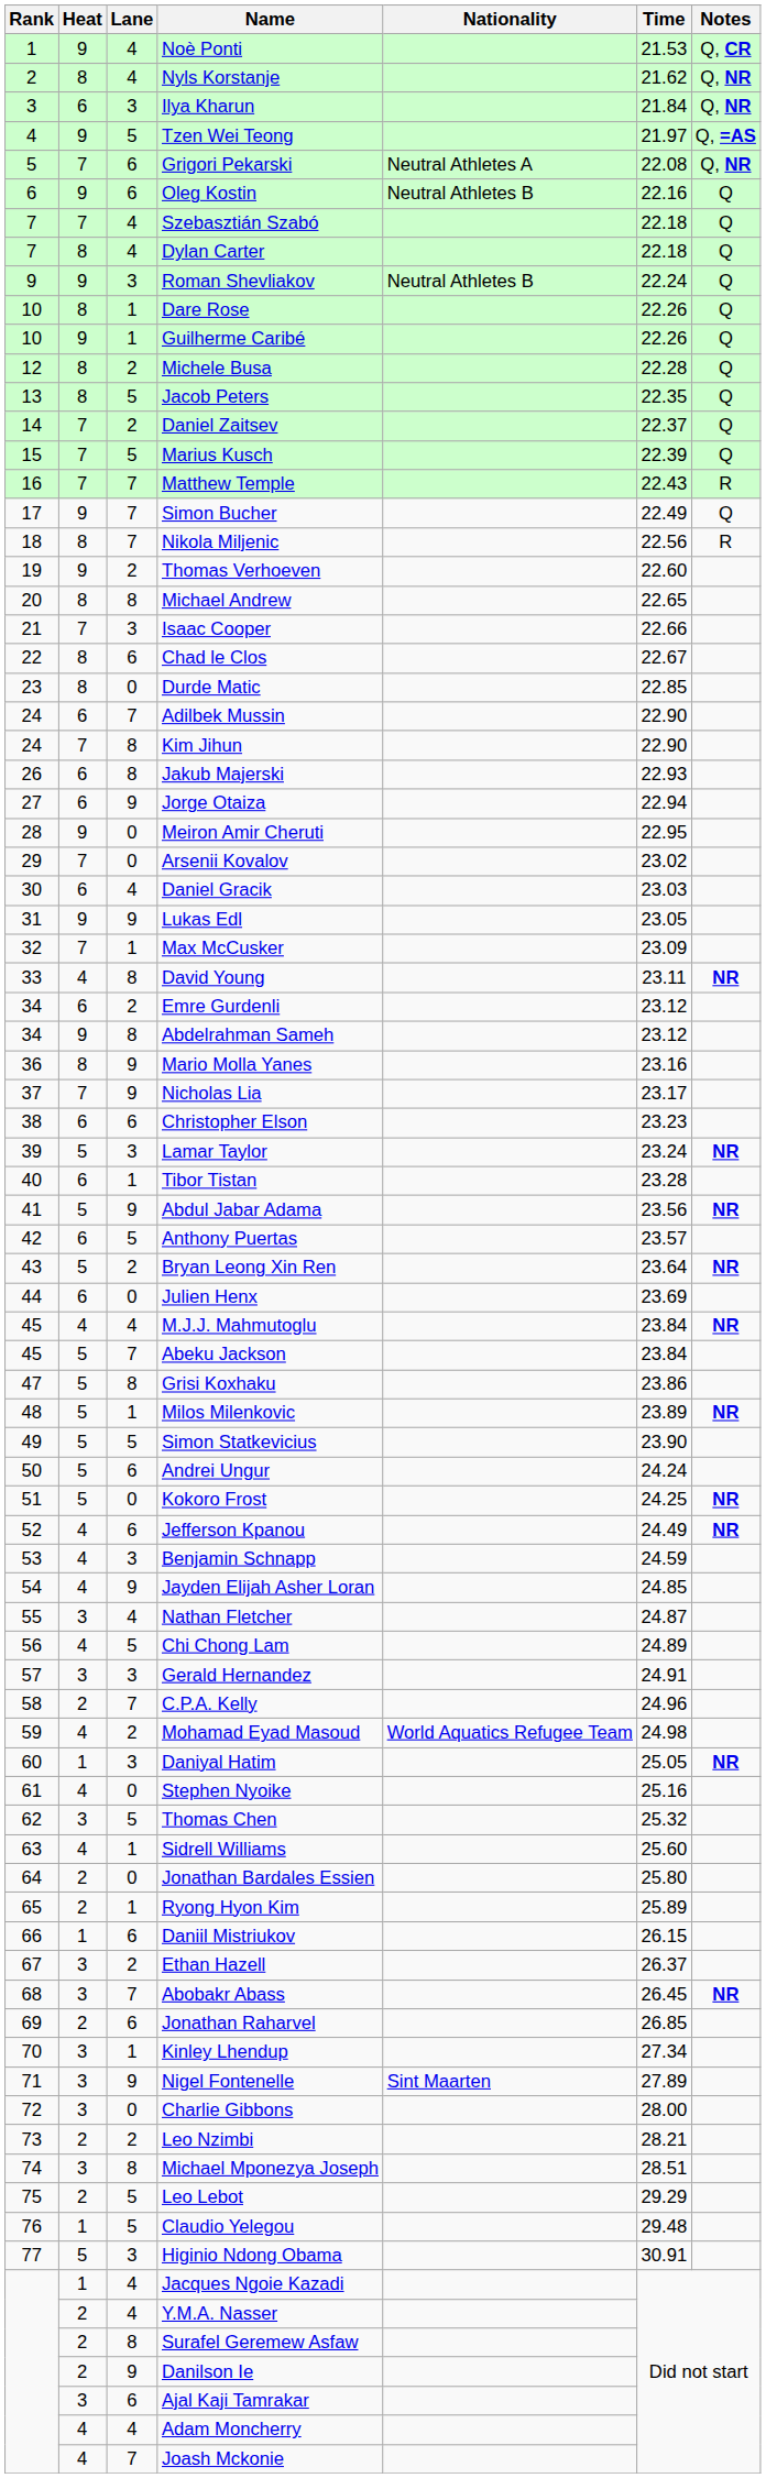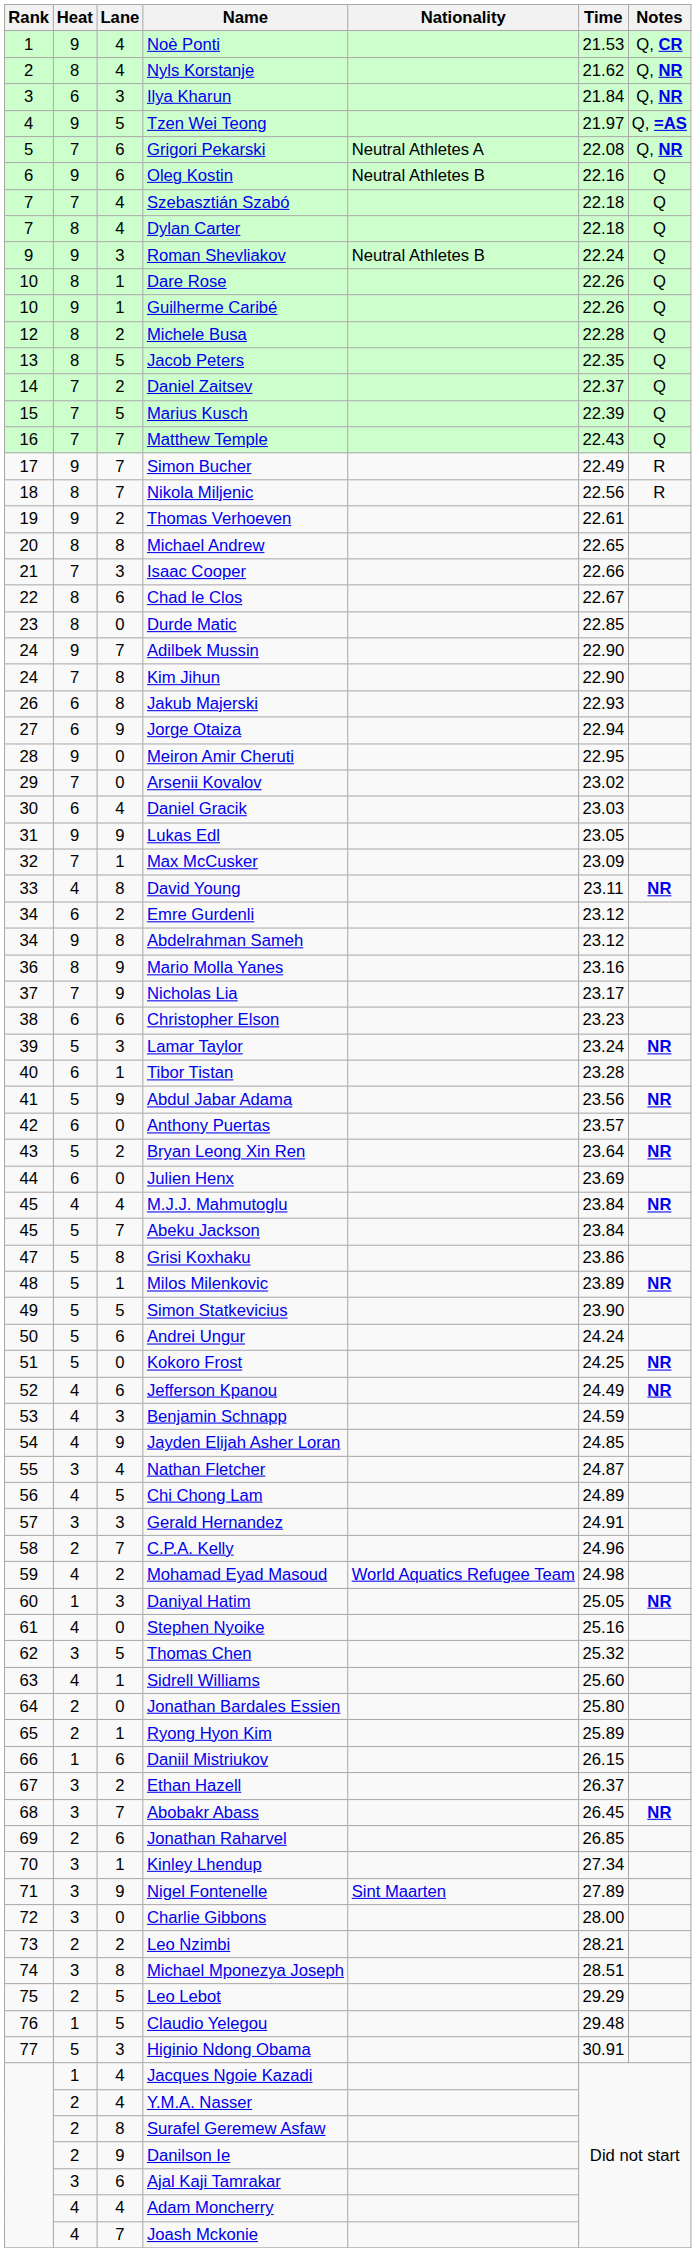 <table class="wikitable sortable" style="text-align:center">
 <tr>
 <th>Rank</th>
 <th>Heat</th>
 <th>Lane</th>
 <th>Name</th>
 <th>Nationality</th>
 <th>Time</th>
 <th>Notes</th>
 </tr>
 <tr bgcolor=ccffcc>
 <td>1</td>
 <td>9</td>
 <td>4</td>
 <td align="left"><a href='#'>Noè Ponti</a></td>
 <td align="left"></td>
 <td>21.53</td>
 <td>Q, <strong><a href='#'>CR</a></strong></td>
 </tr>
 <tr bgcolor=ccffcc>
 <td>2</td>
 <td>8</td>
 <td>4</td>
 <td align="left"><a href='#'>Nyls Korstanje</a></td>
 <td align="left"></td>
 <td>21.62</td>
 <td>Q, <strong><a href='#'>NR</a></strong></td>
 </tr>
 <tr bgcolor=ccffcc>
 <td>3</td>
 <td>6</td>
 <td>3</td>
 <td align="left"><a href='#'>Ilya Kharun</a></td>
 <td align="left"></td>
 <td>21.84</td>
 <td>Q, <strong><a href='#'>NR</a></strong></td>
 </tr>
 <tr bgcolor=ccffcc>
 <td>4</td>
 <td>9</td>
 <td>5</td>
 <td align="left"><a href='#'>Tzen Wei Teong</a></td>
 <td align="left"></td>
 <td>21.97</td>
 <td>Q, <strong><a href='#'>=AS</a></strong></td>
 </tr>
 <tr bgcolor=ccffcc>
 <td>5</td>
 <td>7</td>
 <td>6</td>
 <td align="left"><a href='#'>Grigori Pekarski</a></td>
 <td align="left"> Neutral Athletes A</td>
 <td>22.08</td>
 <td>Q, <strong><a href='#'>NR</a></strong></td>
 </tr>
 <tr bgcolor=ccffcc>
 <td>6</td>
 <td>9</td>
 <td>6</td>
 <td align="left"><a href='#'>Oleg Kostin</a></td>
 <td align="left"> Neutral Athletes B</td>
 <td>22.16</td>
 <td>Q</td>
 </tr>
 <tr bgcolor=ccffcc>
 <td>7</td>
 <td>7</td>
 <td>4</td>
 <td align="left"><a href='#'>Szebasztián Szabó</a></td>
 <td align="left"></td>
 <td>22.18</td>
 <td>Q</td>
 </tr>
 <tr bgcolor=ccffcc>
 <td>7</td>
 <td>8</td>
 <td>4</td>
 <td align="left"><a href='#'>Dylan Carter</a></td>
 <td align="left"></td>
 <td>22.18</td>
 <td>Q</td>
 </tr>
 <tr bgcolor=ccffcc>
 <td>9</td>
 <td>9</td>
 <td>3</td>
 <td align="left"><a href='#'>Roman Shevliakov</a></td>
 <td align="left"> Neutral Athletes B</td>
 <td>22.24</td>
 <td>Q</td>
 </tr>
 <tr bgcolor=ccffcc>
 <td>10</td>
 <td>8</td>
 <td>1</td>
 <td align="left"><a href='#'>Dare Rose</a></td>
 <td align="left"></td>
 <td>22.26</td>
 <td>Q</td>
 </tr>
 <tr bgcolor=ccffcc>
 <td>10</td>
 <td>9</td>
 <td>1</td>
 <td align="left"><a href='#'>Guilherme Caribé</a></td>
 <td align="left"></td>
 <td>22.26</td>
 <td>Q</td>
 </tr>
 <tr bgcolor=ccffcc>
 <td>12</td>
 <td>8</td>
 <td>2</td>
 <td align="left"><a href='#'>Michele Busa</a></td>
 <td align="left"></td>
 <td>22.28</td>
 <td>Q</td>
 </tr>
 <tr bgcolor=ccffcc>
 <td>13</td>
 <td>8</td>
 <td>5</td>
 <td align="left"><a href='#'>Jacob Peters</a></td>
 <td align="left"></td>
 <td>22.35</td>
 <td>Q</td>
 </tr>
 <tr bgcolor=ccffcc>
 <td>14</td>
 <td>7</td>
 <td>2</td>
 <td align="left"><a href='#'>Daniel Zaitsev</a></td>
 <td align="left"></td>
 <td>22.37</td>
 <td>Q</td>
 </tr>
 <tr bgcolor=ccffcc>
 <td>15</td>
 <td>7</td>
 <td>5</td>
 <td align="left"><a href='#'>Marius Kusch</a></td>
 <td align="left"></td>
 <td>22.39</td>
 <td>Q</td>
 </tr>
 <tr bgcolor=ccffcc>
 <td>16</td>
 <td>7</td>
 <td>7</td>
 <td align="left"><a href='#'>Matthew Temple</a></td>
 <td align="left"></td>
 <td>22.43</td>
-<td>R</td>
+<td>Q</td>
 </tr>
 <tr>
 <td>17</td>
 <td>9</td>
 <td>7</td>
 <td align="left"><a href='#'>Simon Bucher</a></td>
 <td align="left"></td>
 <td>22.49</td>
-<td>Q</td>
+<td>R</td>
 </tr>
 <tr>
 <td>18</td>
 <td>8</td>
 <td>7</td>
 <td align="left"><a href='#'>Nikola Miljenic</a></td>
 <td align="left"></td>
 <td>22.56</td>
 <td>R</td>
 </tr>
 <tr>
 <td>19</td>
 <td>9</td>
 <td>2</td>
 <td align="left"><a href='#'>Thomas Verhoeven</a></td>
 <td align="left"></td>
-<td>22.60</td>
+<td>22.61</td>
 <td></td>
 </tr>
 <tr>
 <td>20</td>
 <td>8</td>
 <td>8</td>
 <td align="left"><a href='#'>Michael Andrew</a></td>
 <td align="left"></td>
 <td>22.65</td>
 <td></td>
 </tr>
 <tr>
 <td>21</td>
 <td>7</td>
 <td>3</td>
 <td align="left"><a href='#'>Isaac Cooper</a></td>
 <td align="left"></td>
 <td>22.66</td>
 <td></td>
 </tr>
 <tr>
 <td>22</td>
 <td>8</td>
 <td>6</td>
 <td align="left"><a href='#'>Chad le Clos</a></td>
 <td align="left"></td>
 <td>22.67</td>
 <td></td>
 </tr>
 <tr>
 <td>23</td>
 <td>8</td>
 <td>0</td>
 <td align="left"><a href='#'>Durde Matic</a></td>
 <td align="left"></td>
 <td>22.85</td>
 <td></td>
 </tr>
 <tr>
 <td>24</td>
-<td>6</td>
+<td>9</td>
 <td>7</td>
 <td align="left"><a href='#'>Adilbek Mussin</a></td>
 <td align="left"></td>
 <td>22.90</td>
 <td></td>
 </tr>
 <tr>
 <td>24</td>
 <td>7</td>
 <td>8</td>
 <td align="left"><a href='#'>Kim Jihun</a></td>
 <td align="left"></td>
 <td>22.90</td>
 <td></td>
 </tr>
 <tr>
 <td>26</td>
 <td>6</td>
 <td>8</td>
 <td align="left"><a href='#'>Jakub Majerski</a></td>
 <td align="left"></td>
 <td>22.93</td>
 <td></td>
 </tr>
 <tr>
 <td>27</td>
 <td>6</td>
 <td>9</td>
 <td align="left"><a href='#'>Jorge Otaiza</a></td>
 <td align="left"></td>
 <td>22.94</td>
 <td></td>
 </tr>
 <tr>
 <td>28</td>
 <td>9</td>
 <td>0</td>
 <td align="left"><a href='#'>Meiron Amir Cheruti</a></td>
 <td align="left"></td>
 <td>22.95</td>
 <td></td>
 </tr>
 <tr>
 <td>29</td>
 <td>7</td>
 <td>0</td>
 <td align="left"><a href='#'>Arsenii Kovalov</a></td>
 <td align="left"></td>
 <td>23.02</td>
 <td></td>
 </tr>
 <tr>
 <td>30</td>
 <td>6</td>
 <td>4</td>
 <td align="left"><a href='#'>Daniel Gracik</a></td>
 <td align="left"></td>
 <td>23.03</td>
 <td></td>
 </tr>
 <tr>
 <td>31</td>
 <td>9</td>
 <td>9</td>
 <td align="left"><a href='#'>Lukas Edl</a></td>
 <td align="left"></td>
 <td>23.05</td>
 <td></td>
 </tr>
 <tr>
 <td>32</td>
 <td>7</td>
 <td>1</td>
 <td align="left"><a href='#'>Max McCusker</a></td>
 <td align="left"></td>
 <td>23.09</td>
 <td></td>
 </tr>
 <tr>
 <td>33</td>
 <td>4</td>
 <td>8</td>
 <td align="left"><a href='#'>David Young</a></td>
 <td align="left"></td>
 <td>23.11</td>
 <td><strong><a href='#'>NR</a></strong></td>
 </tr>
 <tr>
 <td>34</td>
 <td>6</td>
 <td>2</td>
 <td align="left"><a href='#'>Emre Gurdenli</a></td>
 <td align="left"></td>
 <td>23.12</td>
 <td></td>
 </tr>
 <tr>
 <td>34</td>
 <td>9</td>
 <td>8</td>
 <td align="left"><a href='#'>Abdelrahman Sameh</a></td>
 <td align="left"></td>
 <td>23.12</td>
 <td></td>
 </tr>
 <tr>
 <td>36</td>
 <td>8</td>
 <td>9</td>
 <td align="left"><a href='#'>Mario Molla Yanes</a></td>
 <td align="left"></td>
 <td>23.16</td>
 <td></td>
 </tr>
 <tr>
 <td>37</td>
 <td>7</td>
 <td>9</td>
 <td align="left"><a href='#'>Nicholas Lia</a></td>
 <td align="left"></td>
 <td>23.17</td>
 <td></td>
 </tr>
 <tr>
 <td>38</td>
 <td>6</td>
 <td>6</td>
 <td align="left"><a href='#'>Christopher Elson</a></td>
 <td align="left"></td>
 <td>23.23</td>
 <td></td>
 </tr>
 <tr>
 <td>39</td>
 <td>5</td>
 <td>3</td>
 <td align="left"><a href='#'>Lamar Taylor</a></td>
 <td align="left"></td>
 <td>23.24</td>
 <td><strong><a href='#'>NR</a></strong></td>
 </tr>
 <tr>
 <td>40</td>
 <td>6</td>
 <td>1</td>
 <td align="left"><a href='#'>Tibor Tistan</a></td>
 <td align="left"></td>
 <td>23.28</td>
 <td></td>
 </tr>
 <tr>
 <td>41</td>
 <td>5</td>
 <td>9</td>
 <td align="left"><a href='#'>Abdul Jabar Adama</a></td>
 <td align="left"></td>
 <td>23.56</td>
 <td><strong><a href='#'>NR</a></strong></td>
 </tr>
 <tr>
 <td>42</td>
 <td>6</td>
-<td>5</td>
+<td>0</td>
 <td align="left"><a href='#'>Anthony Puertas</a></td>
 <td align="left"></td>
 <td>23.57</td>
 <td></td>
 </tr>
 <tr>
 <td>43</td>
 <td>5</td>
 <td>2</td>
 <td align="left"><a href='#'>Bryan Leong Xin Ren</a></td>
 <td align="left"></td>
 <td>23.64</td>
 <td><strong><a href='#'>NR</a></strong></td>
 </tr>
 <tr>
 <td>44</td>
 <td>6</td>
 <td>0</td>
 <td align="left"><a href='#'>Julien Henx</a></td>
 <td align="left"></td>
 <td>23.69</td>
 <td></td>
 </tr>
 <tr>
 <td>45</td>
 <td>4</td>
 <td>4</td>
 <td align="left"><a href='#'>M.J.J. Mahmutoglu</a></td>
 <td align="left"></td>
 <td>23.84</td>
 <td><strong><a href='#'>NR</a></strong></td>
 </tr>
 <tr>
 <td>45</td>
 <td>5</td>
 <td>7</td>
 <td align="left"><a href='#'>Abeku Jackson</a></td>
 <td align="left"></td>
 <td>23.84</td>
 <td></td>
 </tr>
 <tr>
 <td>47</td>
 <td>5</td>
 <td>8</td>
 <td align="left"><a href='#'>Grisi Koxhaku</a></td>
 <td align="left"></td>
 <td>23.86</td>
 <td></td>
 </tr>
 <tr>
 <td>48</td>
 <td>5</td>
 <td>1</td>
 <td align="left"><a href='#'>Milos Milenkovic</a></td>
 <td align="left"></td>
 <td>23.89</td>
 <td><strong><a href='#'>NR</a></strong></td>
 </tr>
 <tr>
 <td>49</td>
 <td>5</td>
 <td>5</td>
 <td align="left"><a href='#'>Simon Statkevicius</a></td>
 <td align="left"></td>
 <td>23.90</td>
 <td></td>
 </tr>
 <tr>
 <td>50</td>
 <td>5</td>
 <td>6</td>
 <td align="left"><a href='#'>Andrei Ungur</a></td>
 <td align="left"></td>
 <td>24.24</td>
 <td></td>
 </tr>
 <tr>
 <td>51</td>
 <td>5</td>
 <td>0</td>
 <td align="left"><a href='#'>Kokoro Frost</a></td>
 <td align="left"></td>
 <td>24.25</td>
 <td><strong><a href='#'>NR</a></strong></td>
 </tr>
 <tr>
 <td>52</td>
 <td>4</td>
 <td>6</td>
 <td align="left"><a href='#'>Jefferson Kpanou</a></td>
 <td align="left"></td>
 <td>24.49</td>
 <td><strong><a href='#'>NR</a></strong></td>
 </tr>
 <tr>
 <td>53</td>
 <td>4</td>
 <td>3</td>
 <td align="left"><a href='#'>Benjamin Schnapp</a></td>
 <td align="left"></td>
 <td>24.59</td>
 <td></td>
 </tr>
 <tr>
 <td>54</td>
 <td>4</td>
 <td>9</td>
 <td align="left"><a href='#'>Jayden Elijah Asher Loran</a></td>
 <td align="left"></td>
 <td>24.85</td>
 <td></td>
 </tr>
 <tr>
 <td>55</td>
 <td>3</td>
 <td>4</td>
 <td align="left"><a href='#'>Nathan Fletcher</a></td>
 <td align="left"></td>
 <td>24.87</td>
 <td></td>
 </tr>
 <tr>
 <td>56</td>
 <td>4</td>
 <td>5</td>
 <td align="left"><a href='#'>Chi Chong Lam</a></td>
 <td align="left"></td>
 <td>24.89</td>
 <td></td>
 </tr>
 <tr>
 <td>57</td>
 <td>3</td>
 <td>3</td>
 <td align="left"><a href='#'>Gerald Hernandez</a></td>
 <td align="left"></td>
 <td>24.91</td>
 <td></td>
 </tr>
 <tr>
 <td>58</td>
 <td>2</td>
 <td>7</td>
 <td align="left"><a href='#'>C.P.A. Kelly</a></td>
 <td align="left"></td>
 <td>24.96</td>
 <td></td>
 </tr>
 <tr>
 <td>59</td>
 <td>4</td>
 <td>2</td>
 <td align="left"><a href='#'>Mohamad Eyad Masoud</a></td>
 <td align="left"> <a href='#'>World Aquatics Refugee Team</a></td>
 <td>24.98</td>
 <td></td>
 </tr>
 <tr>
 <td>60</td>
 <td>1</td>
 <td>3</td>
 <td align="left"><a href='#'>Daniyal Hatim</a></td>
 <td align="left"></td>
 <td>25.05</td>
 <td><strong><a href='#'>NR</a></strong></td>
 </tr>
 <tr>
 <td>61</td>
 <td>4</td>
 <td>0</td>
 <td align="left"><a href='#'>Stephen Nyoike</a></td>
 <td align="left"></td>
 <td>25.16</td>
 <td></td>
 </tr>
 <tr>
 <td>62</td>
 <td>3</td>
 <td>5</td>
 <td align="left"><a href='#'>Thomas Chen</a></td>
 <td align="left"></td>
 <td>25.32</td>
 <td></td>
 </tr>
 <tr>
 <td>63</td>
 <td>4</td>
 <td>1</td>
 <td align="left"><a href='#'>Sidrell Williams</a></td>
 <td align="left"></td>
 <td>25.60</td>
 <td></td>
 </tr>
 <tr>
 <td>64</td>
 <td>2</td>
 <td>0</td>
 <td align="left"><a href='#'>Jonathan Bardales Essien</a></td>
 <td align="left"></td>
 <td>25.80</td>
 <td></td>
 </tr>
 <tr>
 <td>65</td>
 <td>2</td>
 <td>1</td>
 <td align="left"><a href='#'>Ryong Hyon Kim</a></td>
 <td align="left"></td>
 <td>25.89</td>
 <td></td>
 </tr>
 <tr>
 <td>66</td>
 <td>1</td>
 <td>6</td>
 <td align="left"><a href='#'>Daniil Mistriukov</a></td>
 <td align="left"></td>
 <td>26.15</td>
 <td></td>
 </tr>
 <tr>
 <td>67</td>
 <td>3</td>
 <td>2</td>
 <td align="left"><a href='#'>Ethan Hazell</a></td>
 <td align="left"></td>
 <td>26.37</td>
 <td></td>
 </tr>
 <tr>
 <td>68</td>
 <td>3</td>
 <td>7</td>
 <td align="left"><a href='#'>Abobakr Abass</a></td>
 <td align="left"></td>
 <td>26.45</td>
 <td><strong><a href='#'>NR</a></strong></td>
 </tr>
 <tr>
 <td>69</td>
 <td>2</td>
 <td>6</td>
 <td align="left"><a href='#'>Jonathan Raharvel</a></td>
 <td align="left"></td>
 <td>26.85</td>
 <td></td>
 </tr>
 <tr>
 <td>70</td>
 <td>3</td>
 <td>1</td>
 <td align="left"><a href='#'>Kinley Lhendup</a></td>
 <td align="left"></td>
 <td>27.34</td>
 <td></td>
 </tr>
 <tr>
 <td>71</td>
 <td>3</td>
 <td>9</td>
 <td align="left"><a href='#'>Nigel Fontenelle</a></td>
 <td align="left"><a href='#'>Sint Maarten</a></td>
 <td>27.89</td>
 <td></td>
 </tr>
 <tr>
 <td>72</td>
 <td>3</td>
 <td>0</td>
 <td align="left"><a href='#'>Charlie Gibbons</a></td>
 <td align="left"></td>
 <td>28.00</td>
 <td></td>
 </tr>
 <tr>
 <td>73</td>
 <td>2</td>
 <td>2</td>
 <td align="left"><a href='#'>Leo Nzimbi</a></td>
 <td align="left"></td>
 <td>28.21</td>
 <td></td>
 </tr>
 <tr>
 <td>74</td>
 <td>3</td>
 <td>8</td>
 <td align="left"><a href='#'>Michael Mponezya Joseph</a></td>
 <td align="left"></td>
 <td>28.51</td>
 <td></td>
 </tr>
 <tr>
 <td>75</td>
 <td>2</td>
 <td>5</td>
 <td align="left"><a href='#'>Leo Lebot</a></td>
 <td align="left"></td>
 <td>29.29</td>
 <td></td>
 </tr>
 <tr>
 <td>76</td>
 <td>1</td>
 <td>5</td>
 <td align="left"><a href='#'>Claudio Yelegou</a></td>
 <td align="left"></td>
 <td>29.48</td>
 <td></td>
 </tr>
 <tr>
 <td>77</td>
 <td>5</td>
 <td>3</td>
 <td align="left"><a href='#'>Higinio Ndong Obama</a></td>
 <td align="left"></td>
 <td>30.91</td>
 <td></td>
 </tr>
 <tr>
 <td rowspan="7"></td>
 <td>1</td>
 <td>4</td>
 <td align="left"><a href='#'>Jacques Ngoie Kazadi</a></td>
 <td align="left"></td>
 <td colspan="2" rowspan="7">Did not start</td>
 </tr>
 <tr>
 <td>2</td>
 <td>4</td>
 <td align="left"><a href='#'>Y.M.A. Nasser</a></td>
 <td align="left"></td>
 </tr>
 <tr>
 <td>2</td>
 <td>8</td>
 <td align="left"><a href='#'>Surafel Geremew Asfaw</a></td>
 <td align="left"></td>
 </tr>
 <tr>
 <td>2</td>
 <td>9</td>
 <td align="left"><a href='#'>Danilson Ie</a></td>
 <td align="left"></td>
 </tr>
 <tr>
 <td>3</td>
 <td>6</td>
 <td align="left"><a href='#'>Ajal Kaji Tamrakar</a></td>
 <td align="left"></td>
 </tr>
 <tr>
 <td>4</td>
 <td>4</td>
 <td align="left"><a href='#'>Adam Moncherry</a></td>
 <td align="left"></td>
 </tr>
 <tr>
 <td>4</td>
 <td>7</td>
 <td align="left"><a href='#'>Joash Mckonie</a></td>
 <td align="left"></td>
 </tr>
 </table>
